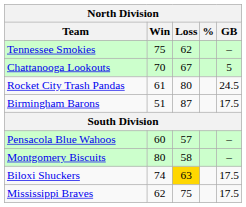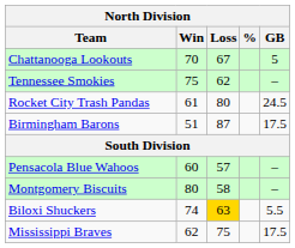 <table class="wikitable">
 <tr>
 <th colspan="5">North Division</th>
 </tr>
 <tr>
 <th width="60%">Team</th>
 <th>Win</th>
 <th>Loss</th>
 <th>%</th>
 <th>GB</th>
 </tr>
 <tr align=center bgcolor=ccffcc>
+<td align=left><a href='#'>Chattanooga Lookouts</a></td>
+<td>70</td>
+<td>67</td>
+<td></td>
+<td>5</td>
+</tr>
+<tr align=center bgcolor=ccffcc>
 <td align=left><a href='#'>Tennessee Smokies</a></td>
 <td>75</td>
 <td>62</td>
 <td></td>
 <td>–</td>
-</tr>
-<tr align=center bgcolor=ccffcc>
-<td align=left><a href='#'>Chattanooga Lookouts</a></td>
-<td>70</td>
-<td>67</td>
-<td></td>
-<td>5</td>
 </tr>
 <tr align=center>
 <td align=left><a href='#'>Rocket City Trash Pandas</a></td>
 <td>61</td>
 <td>80</td>
 <td></td>
 <td>24.5</td>
 </tr>
 <tr align=center>
 <td align=left><a href='#'>Birmingham Barons</a></td>
 <td>51</td>
 <td>87</td>
 <td></td>
 <td>17.5</td>
 </tr>
 <tr>
 <th colspan="5">South Division</th>
 </tr>
 <tr align=center bgcolor=ccffcc>
 <td align=left><a href='#'>Pensacola Blue Wahoos</a></td>
 <td>60</td>
 <td>57</td>
 <td></td>
 <td>–</td>
 </tr>
 <tr align=center bgcolor=ccffcc>
 <td align=left><a href='#'>Montgomery Biscuits</a></td>
 <td>80</td>
 <td>58</td>
 <td></td>
 <td>–</td>
 </tr>
 <tr align=center>
 <td align=left><a href='#'>Biloxi Shuckers</a></td>
 <td>74</td>
 <td style="background: gold;">63</td>
 <td></td>
-<td>17.5</td>
+<td>5.5</td>
 </tr>
 <tr align=center>
 <td align=left><a href='#'>Mississippi Braves</a></td>
 <td>62</td>
 <td>75</td>
 <td></td>
 <td>17.5</td>
 </tr>
 </table>
